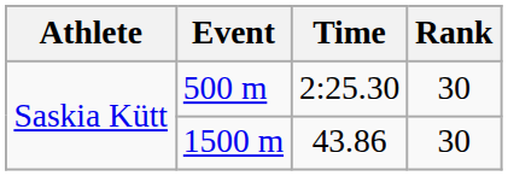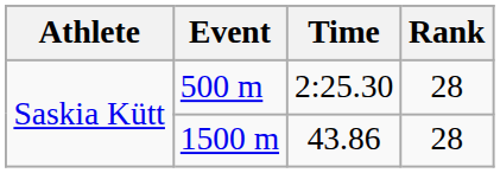 <table class="wikitable" style="font-size:90%">
 <tr>
 <th>Athlete</th>
 <th>Event</th>
 <th>Time</th>
 <th>Rank</th>
 </tr>
 <tr align=center>
 <td align=left rowspan=2><a href='#'>Saskia Kütt</a></td>
 <td align=left><a href='#'>500 m</a></td>
 <td>2:25.30</td>
-<td>30</td>
+<td>28</td>
 </tr>
 <tr align=center>
 <td align=left><a href='#'>1500 m</a></td>
 <td>43.86</td>
-<td>30</td>
+<td>28</td>
 </tr>
 </table>
